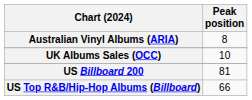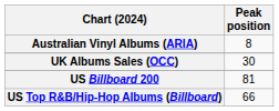 <table class="wikitable sortable plainrowheaders" style="text-align:center">
 <tr>
 <th scope="col">Chart (2024)</th>
 <th scope="col">Peak<br>position</th>
 </tr>
 <tr>
 <th scope="row">Australian Vinyl Albums (<a href='#'>ARIA</a>)</th>
 <td>8</td>
 </tr>
 <tr>
 </tr>
 <tr>
 </tr>
 <tr>
 </tr>
 <tr>
 </tr>
 <tr>
 <th scope="row">UK Albums Sales (<a href='#'>OCC</a>)</th>
-<td>10</td>
+<td>30</td>
 </tr>
 <tr>
 </tr>
 <tr>
 </tr>
 <tr>
 <th scope="row">US <a href='#'><em>Billboard</em> 200</a></th>
 <td>81</td>
 </tr>
 <tr>
 <th scope="row">US <a href='#'>Top R&B/Hip-Hop Albums</a> (<em><a href='#'>Billboard</a></em>)</th>
 <td>66</td>
 </tr>
 </table>
